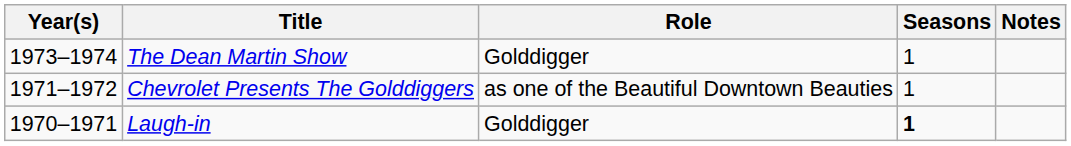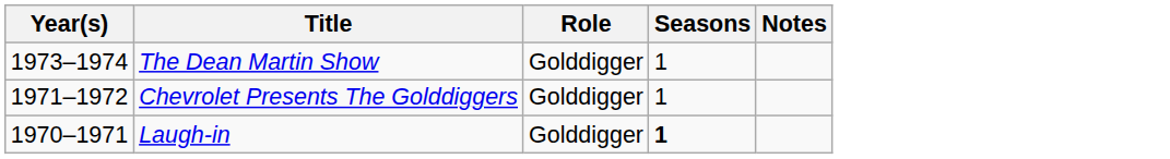 <table class="wikitable" style="font-size: 90%;">
 <tr>
 <th>Year(s)</th>
 <th>Title</th>
 <th>Role</th>
 <th>Seasons</th>
 <th>Notes</th>
 </tr>
 <tr>
 <td>1973–1974</td>
 <td><em><a href='#'>The Dean Martin Show</a></em></td>
 <td>Golddigger</td>
 <td>1</td>
 <td></td>
 </tr>
 <tr>
 <td>1971–1972</td>
 <td><em><a href='#'>Chevrolet Presents The Golddiggers</a></em></td>
-<td>as one of the Beautiful Downtown Beauties</td>
+<td>Golddigger</td>
 <td>1</td>
 <td></td>
 </tr>
 <tr>
 <td>1970–1971</td>
 <td><em><a href='#'>Laugh-in</a></em></td>
 <td>Golddigger</td>
 <td><strong>1</strong></td>
 <td></td>
 </tr>
 </table>
